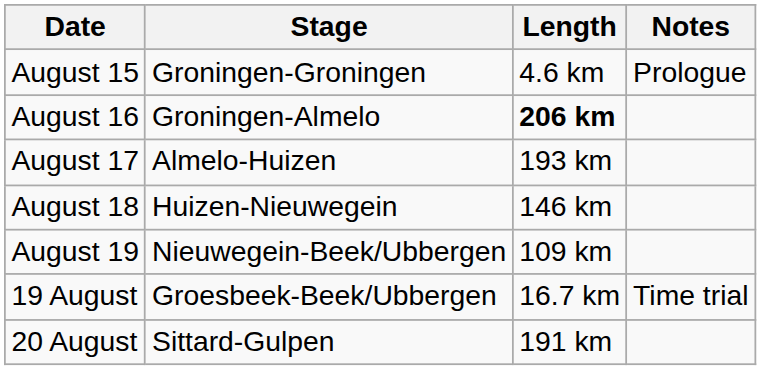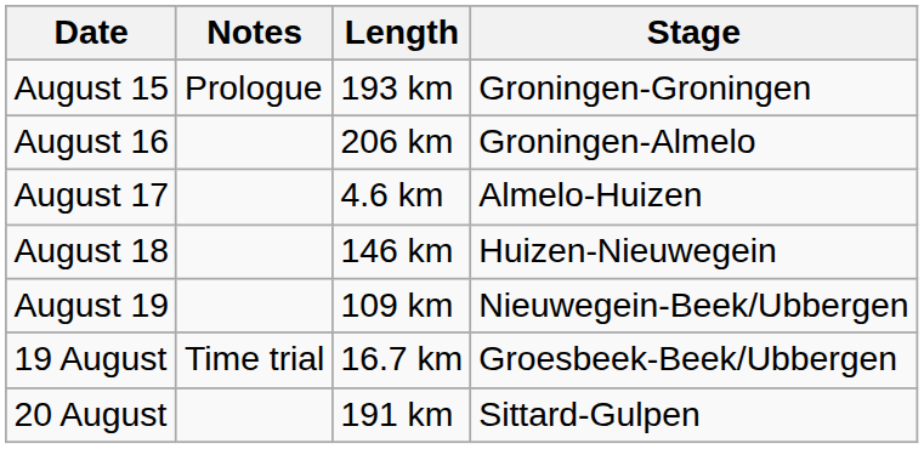 <table class="wikitable">
 <tr>
 <th>Date</th>
+<th>Notes</th>
+<th>Length</th>
 <th>Stage</th>
-<th>Length</th>
-<th>Notes</th>
 </tr>
 <tr>
 <td>August 15</td>
+<td>Prologue</td>
+<td>193 km</td>
 <td>Groningen-Groningen</td>
-<td>4.6 km</td>
-<td>Prologue</td>
 </tr>
 <tr>
 <td>August 16</td>
+<td></td>
+<td>206 km</td>
 <td>Groningen-Almelo</td>
-<td><strong>206 km</strong></td>
-<td></td>
 </tr>
 <tr>
 <td>August 17</td>
+<td></td>
+<td>4.6 km</td>
 <td>Almelo-Huizen</td>
-<td>193 km</td>
-<td></td>
 </tr>
 <tr>
 <td>August 18</td>
+<td></td>
+<td>146 km</td>
 <td>Huizen-Nieuwegein</td>
-<td>146 km</td>
-<td></td>
 </tr>
 <tr>
 <td>August 19</td>
+<td></td>
+<td>109 km</td>
 <td>Nieuwegein-Beek/Ubbergen</td>
-<td>109 km</td>
-<td></td>
 </tr>
 <tr>
 <td>19 August</td>
+<td>Time trial</td>
+<td>16.7 km</td>
 <td>Groesbeek-Beek/Ubbergen</td>
-<td>16.7 km</td>
-<td>Time trial</td>
 </tr>
 <tr>
 <td>20 August</td>
+<td></td>
+<td>191 km</td>
 <td>Sittard-Gulpen</td>
-<td>191 km</td>
-<td></td>
 </tr>
 </table>
